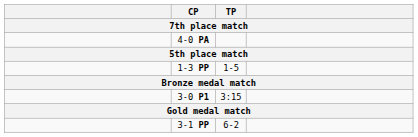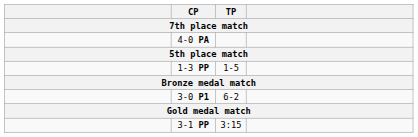 <table class="wikitable" style="text-align: center;" |>
 <tr>
 <th width="250"></th>
 <th width="62">CP</th>
 <th width="40">TP</th>
 <th width="250"></th>
 </tr>
 <tr>
 <th colspan="5">7th place match</th>
 </tr>
 <tr>
 <td style="text-align:left;"><strong></strong></td>
 <td>4-0 <strong>PA</strong></td>
 <td></td>
 <td style="text-align:left;"></td>
 </tr>
 <tr>
 <th colspan="5">5th place match</th>
 </tr>
 <tr>
 <td style="text-align:left;"></td>
 <td>1-3 <strong>PP</strong></td>
 <td>1-5</td>
 <td style="text-align:left;"><strong></strong></td>
 </tr>
 <tr>
 <th colspan="5">Bronze medal match</th>
 </tr>
 <tr>
 <td style="text-align:left;"><strong></strong></td>
 <td>3-0 <strong>P1</strong></td>
-<td>3:15</td>
+<td>6-2</td>
 <td style="text-align:left;"></td>
 </tr>
 <tr>
 <th colspan="5">Gold medal match</th>
 </tr>
 <tr>
 <td style="text-align:left;"><strong></strong></td>
 <td>3-1 <strong>PP</strong></td>
-<td>6-2</td>
+<td>3:15</td>
 <td style="text-align:left;"></td>
 </tr>
 </table>
